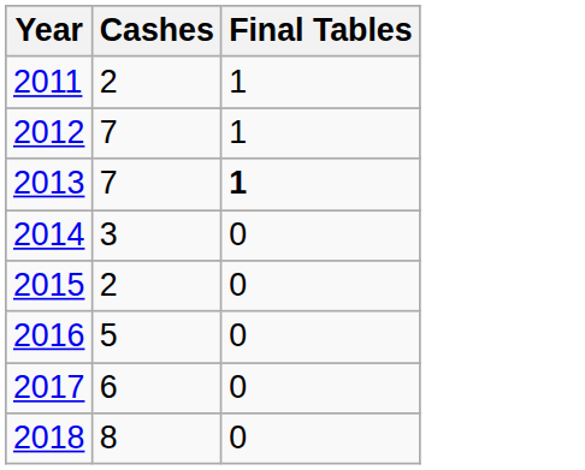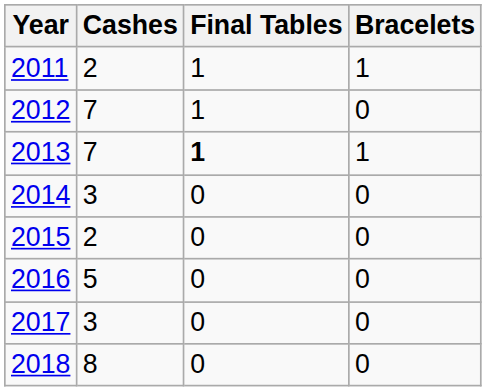 <table class="wikitable">
 <tr>
 <th>Year</th>
 <th>Cashes</th>
 <th>Final Tables</th>
+<th>Bracelets</th>
 </tr>
 <tr>
 <td><a href='#'>2011</a></td>
 <td>2</td>
+<td>1</td>
 <td>1</td>
 </tr>
 <tr>
 <td><a href='#'>2012</a></td>
 <td>7</td>
 <td>1</td>
+<td>0</td>
 </tr>
 <tr>
 <td><a href='#'>2013</a></td>
 <td>7</td>
 <td><strong>1</strong></td>
+<td>1</td>
 </tr>
 <tr>
 <td><a href='#'>2014</a></td>
 <td>3</td>
+<td>0</td>
 <td>0</td>
 </tr>
 <tr>
 <td><a href='#'>2015</a></td>
 <td>2</td>
 <td>0</td>
+<td>0</td>
 </tr>
 <tr>
 <td><a href='#'>2016</a></td>
 <td>5</td>
 <td>0</td>
+<td>0</td>
 </tr>
 <tr>
 <td><a href='#'>2017</a></td>
-<td>6</td>
+<td>3</td>
+<td>0</td>
 <td>0</td>
 </tr>
 <tr>
 <td><a href='#'>2018</a></td>
 <td>8</td>
 <td>0</td>
+<td>0</td>
 </tr>
 </table>
